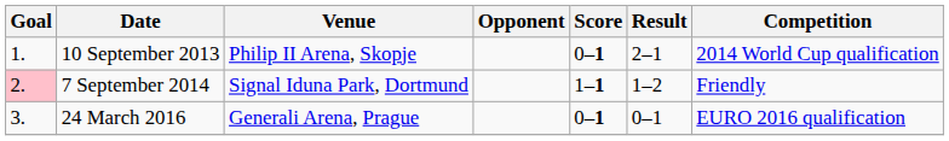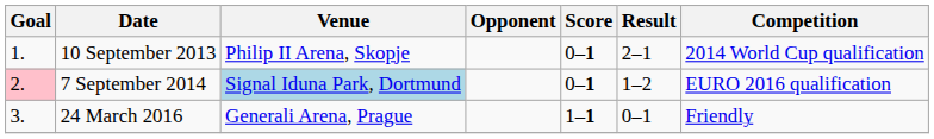 <table class="wikitable">
 <tr>
 <th>Goal</th>
 <th>Date</th>
 <th>Venue</th>
 <th>Opponent</th>
 <th>Score</th>
 <th>Result</th>
 <th>Competition</th>
 </tr>
 <tr>
 <td>1.</td>
 <td>10 September 2013</td>
 <td><a href='#'>Philip II Arena</a>, <a href='#'>Skopje</a></td>
 <td></td>
 <td>0–<strong>1</strong></td>
 <td>2–1 </td>
 <td><a href='#'>2014 World Cup qualification</a></td>
 </tr>
 <tr>
 <td style="background: pink;">2.</td>
 <td>7 September 2014</td>
-<td><a href='#'>Signal Iduna Park</a>, <a href='#'>Dortmund</a></td>
+<td style="background: lightblue;"><a href='#'>Signal Iduna Park</a>, <a href='#'>Dortmund</a></td>
 <td></td>
-<td>1–<strong>1</strong></td>
+<td>0–<strong>1</strong></td>
 <td>1–2 </td>
-<td><a href='#'>Friendly</a></td>
+<td><a href='#'>EURO 2016 qualification</a></td>
 </tr>
 <tr>
 <td>3.</td>
 <td>24 March 2016</td>
 <td><a href='#'>Generali Arena</a>, <a href='#'>Prague</a></td>
 <td></td>
-<td>0–<strong>1</strong></td>
+<td>1–<strong>1</strong></td>
 <td>0–1 </td>
-<td><a href='#'>EURO 2016 qualification</a></td>
+<td><a href='#'>Friendly</a></td>
 </tr>
 <tr>
 </tr>
 </table>
